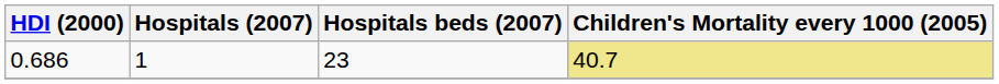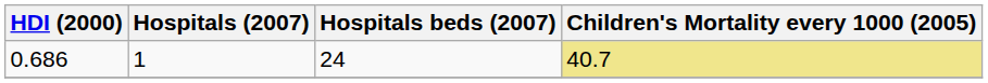 <table class="wikitable" border="1">
 <tr>
 <th><a href='#'>HDI</a> (2000)</th>
 <th>Hospitals (2007)</th>
 <th>Hospitals beds (2007)</th>
 <th>Children's Mortality every 1000 (2005)</th>
 </tr>
 <tr>
 <td>0.686</td>
 <td>1</td>
-<td>23</td>
+<td>24</td>
 <td style="background: khaki;">40.7</td>
 </tr>
 <tr>
 </tr>
 </table>
